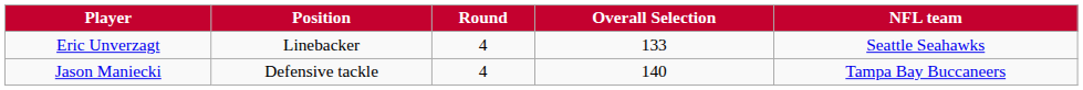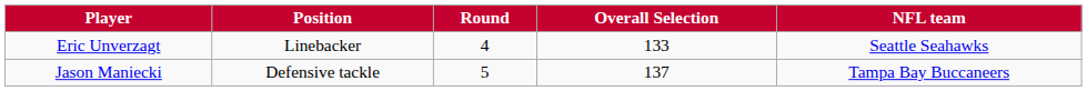 <table class="wikitable" width="80%">
 <tr align="center"  style="background:#C4012F;color:#FFFFFF;">
 <td><strong>Player</strong></td>
 <td><strong>Position</strong></td>
 <td><strong>Round</strong></td>
 <td><strong>Overall Selection</strong></td>
 <td><strong>NFL team</strong></td>
 </tr>
 <tr align="center" bgcolor="">
 <td><a href='#'>Eric Unverzagt</a></td>
 <td>Linebacker</td>
 <td>4</td>
 <td>133</td>
 <td><a href='#'>Seattle Seahawks</a></td>
 </tr>
 <tr align="center" bgcolor="">
 <td><a href='#'>Jason Maniecki</a></td>
 <td>Defensive tackle</td>
-<td>4</td>
-<td>140</td>
+<td>5</td>
+<td>137</td>
 <td><a href='#'>Tampa Bay Buccaneers</a></td>
 </tr>
 </table>
